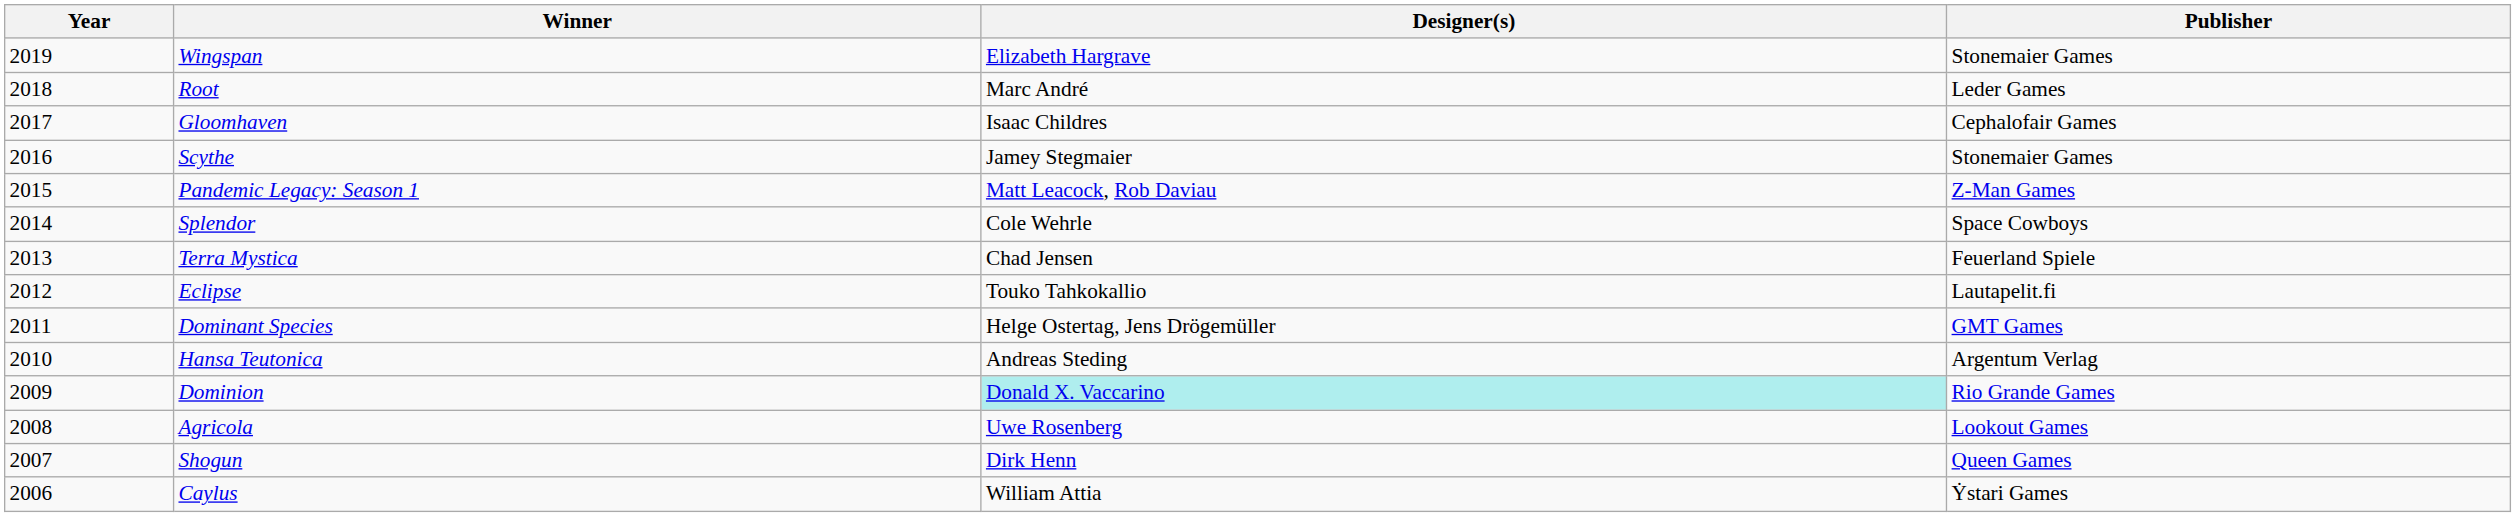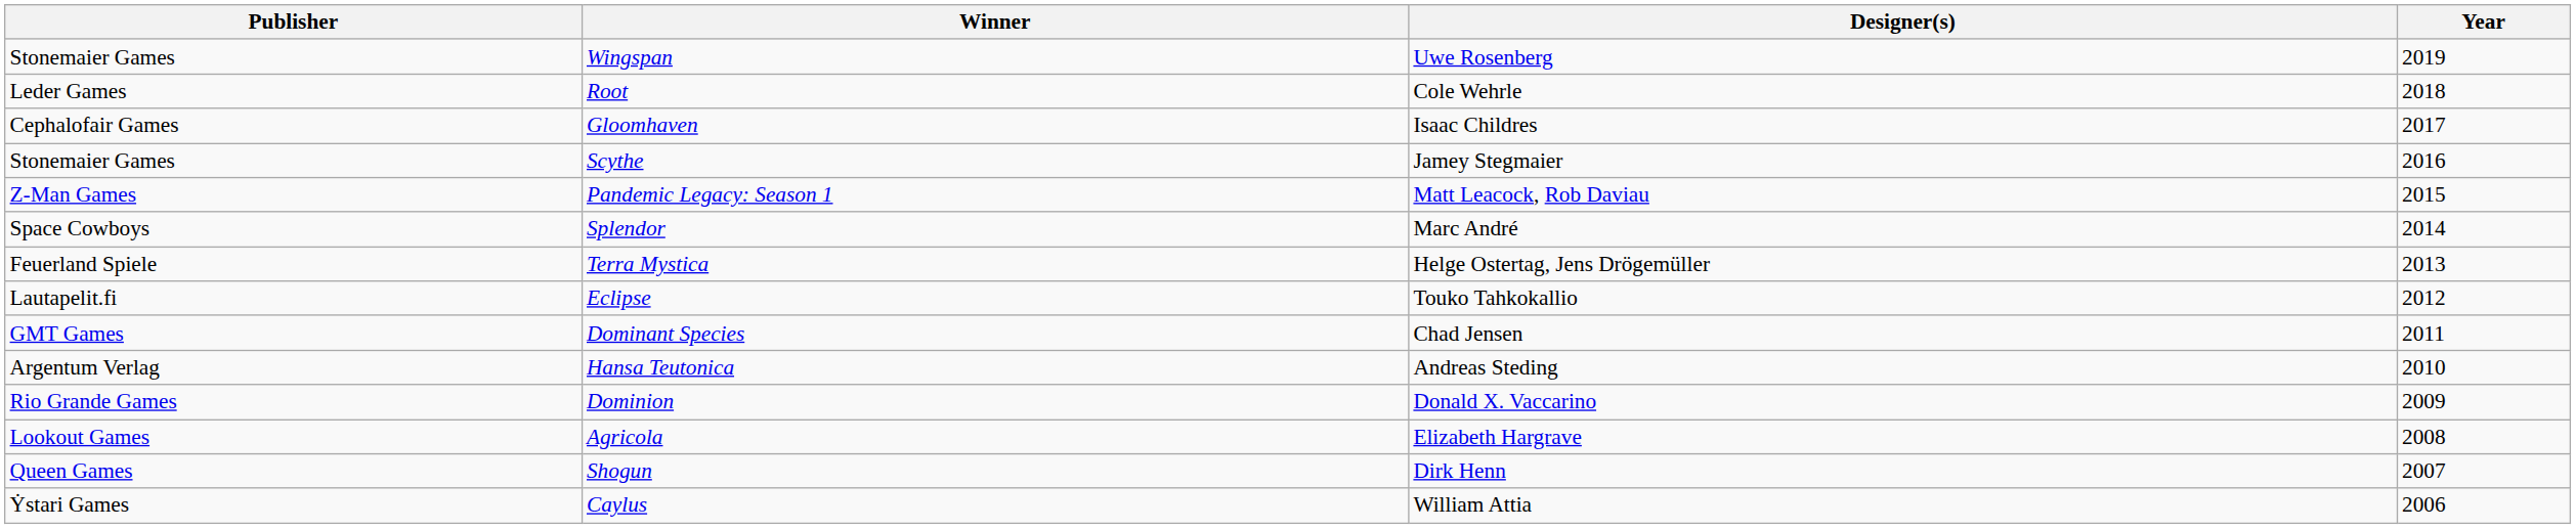 <table class="wikitable" style="width:95%">
 <tr>
-<th>Year</th>
+<th>Publisher</th>
 <th>Winner</th>
 <th>Designer(s)</th>
-<th>Publisher</th>
+<th>Year</th>
 </tr>
 <tr>
+<td>Stonemaier Games</td>
+<td><em><a href='#'>Wingspan</a></em></td>
+<td><a href='#'>Uwe Rosenberg</a></td>
 <td>2019</td>
-<td><em><a href='#'>Wingspan</a></em></td>
-<td><a href='#'>Elizabeth Hargrave</a></td>
-<td>Stonemaier Games</td>
 </tr>
 <tr>
+<td>Leder Games</td>
+<td><em><a href='#'>Root</a></em></td>
+<td>Cole Wehrle</td>
 <td>2018</td>
-<td><em><a href='#'>Root</a></em></td>
-<td>Marc André</td>
-<td>Leder Games</td>
 </tr>
 <tr>
-<td>2017</td>
+<td>Cephalofair Games</td>
 <td><em><a href='#'>Gloomhaven</a></em></td>
 <td>Isaac Childres</td>
-<td>Cephalofair Games</td>
+<td>2017</td>
 </tr>
 <tr>
-<td>2016</td>
+<td>Stonemaier Games</td>
 <td><em><a href='#'>Scythe</a></em></td>
 <td>Jamey Stegmaier</td>
-<td>Stonemaier Games</td>
+<td>2016</td>
 </tr>
 <tr>
-<td>2015</td>
+<td><a href='#'>Z-Man Games</a></td>
 <td><em><a href='#'>Pandemic Legacy: Season 1</a></em></td>
 <td><a href='#'>Matt Leacock</a>, <a href='#'>Rob Daviau</a></td>
-<td><a href='#'>Z-Man Games</a></td>
+<td>2015</td>
 </tr>
 <tr>
+<td>Space Cowboys</td>
+<td><em><a href='#'>Splendor</a></em></td>
+<td>Marc André</td>
 <td>2014</td>
-<td><em><a href='#'>Splendor</a></em></td>
-<td>Cole Wehrle</td>
-<td>Space Cowboys</td>
 </tr>
 <tr>
+<td>Feuerland Spiele</td>
+<td><em><a href='#'>Terra Mystica</a></em></td>
+<td>Helge Ostertag, Jens Drögemüller</td>
 <td>2013</td>
-<td><em><a href='#'>Terra Mystica</a></em></td>
-<td>Chad Jensen</td>
-<td>Feuerland Spiele</td>
 </tr>
 <tr>
-<td>2012</td>
+<td>Lautapelit.fi</td>
 <td><em><a href='#'>Eclipse</a></em></td>
 <td>Touko Tahkokallio</td>
-<td>Lautapelit.fi</td>
+<td>2012</td>
 </tr>
 <tr>
+<td><a href='#'>GMT Games</a></td>
+<td><em><a href='#'>Dominant Species</a></em></td>
+<td>Chad Jensen</td>
 <td>2011</td>
-<td><em><a href='#'>Dominant Species</a></em></td>
-<td>Helge Ostertag, Jens Drögemüller</td>
-<td><a href='#'>GMT Games</a></td>
 </tr>
 <tr>
-<td>2010</td>
+<td>Argentum Verlag</td>
 <td><em><a href='#'>Hansa Teutonica</a></em></td>
 <td>Andreas Steding</td>
-<td>Argentum Verlag</td>
+<td>2010</td>
 </tr>
 <tr>
+<td><a href='#'>Rio Grande Games</a></td>
+<td><em><a href='#'>Dominion</a></em></td>
+<td><a href='#'>Donald X. Vaccarino</a></td>
 <td>2009</td>
-<td><em><a href='#'>Dominion</a></em></td>
-<td style="background: paleturquoise;"><a href='#'>Donald X. Vaccarino</a></td>
-<td><a href='#'>Rio Grande Games</a></td>
 </tr>
 <tr>
+<td><a href='#'>Lookout Games</a></td>
+<td><em><a href='#'>Agricola</a></em></td>
+<td><a href='#'>Elizabeth Hargrave</a></td>
 <td>2008</td>
-<td><em><a href='#'>Agricola</a></em></td>
-<td><a href='#'>Uwe Rosenberg</a></td>
-<td><a href='#'>Lookout Games</a></td>
 </tr>
 <tr>
-<td>2007</td>
+<td><a href='#'>Queen Games</a></td>
 <td><em><a href='#'>Shogun</a></em></td>
 <td><a href='#'>Dirk Henn</a></td>
-<td><a href='#'>Queen Games</a></td>
+<td>2007</td>
 </tr>
 <tr>
-<td>2006</td>
+<td>Ẏstari Games</td>
 <td><em><a href='#'>Caylus</a></em></td>
 <td>William Attia</td>
-<td>Ẏstari Games</td>
+<td>2006</td>
 </tr>
 </table>
